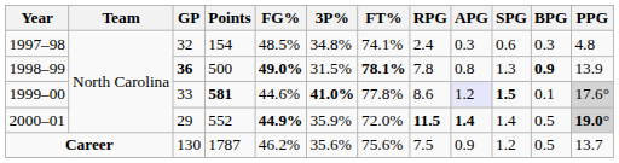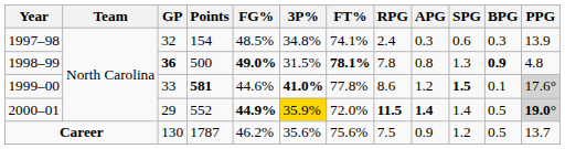 <table class="wikitable sortable">
 <tr>
 <th>Year</th>
 <th>Team</th>
 <th>GP</th>
 <th>Points</th>
 <th>FG%</th>
 <th>3P%</th>
 <th>FT%</th>
 <th>RPG</th>
 <th>APG</th>
 <th>SPG</th>
 <th>BPG</th>
 <th>PPG</th>
 </tr>
 <tr>
 <td>1997–98</td>
 <td rowspan=4>North Carolina</td>
 <td>32</td>
 <td>154</td>
 <td>48.5%</td>
 <td>34.8%</td>
 <td>74.1%</td>
 <td>2.4</td>
 <td>0.3</td>
 <td>0.6</td>
 <td>0.3</td>
-<td>4.8</td>
+<td>13.9</td>
 </tr>
 <tr>
 <td>1998–99</td>
 <td><strong>36</strong></td>
 <td>500</td>
 <td><strong>49.0%</strong></td>
 <td>31.5%</td>
 <td><strong>78.1%</strong></td>
 <td>7.8</td>
 <td>0.8</td>
 <td>1.3</td>
 <td><strong>0.9</strong></td>
-<td>13.9</td>
+<td>4.8</td>
 </tr>
 <tr>
 <td>1999–00</td>
 <td>33</td>
 <td><strong>581</strong></td>
 <td>44.6%</td>
 <td><strong>41.0%</strong></td>
 <td>77.8%</td>
 <td>8.6</td>
-<td style="background: lavender;">1.2</td>
+<td>1.2</td>
 <td><strong>1.5</strong></td>
 <td>0.1</td>
 <td style="background:#D3D3D3">17.6°</td>
 </tr>
 <tr>
 <td>2000–01</td>
 <td>29</td>
 <td>552</td>
 <td><strong>44.9%</strong></td>
-<td>35.9%</td>
+<td style="background: gold;">35.9%</td>
 <td>72.0%</td>
 <td><strong>11.5</strong></td>
 <td><strong>1.4</strong></td>
 <td>1.4</td>
 <td>0.5</td>
 <td style="background:#D3D3D3"><strong>19.0</strong>°</td>
 </tr>
 <tr class="sortbottom">
 <td align=center colspan=2><strong>Career</strong></td>
 <td>130</td>
 <td>1787</td>
 <td>46.2%</td>
 <td>35.6%</td>
 <td>75.6%</td>
 <td>7.5</td>
 <td>0.9</td>
 <td>1.2</td>
 <td>0.5</td>
 <td>13.7</td>
 </tr>
 </table>
